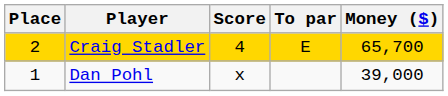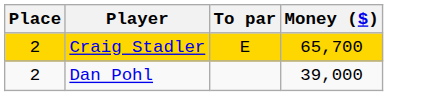 <table class="wikitable">
 <tr>
 <th>Place</th>
 <th>Player</th>
-<th>Score</th>
 <th>To par</th>
 <th>Money (<a href='#'>$</a>)</th>
 </tr>
 <tr style="background:gold">
 <td align=center>2</td>
 <td> <a href='#'>Craig Stadler</a></td>
-<td align=center>4</td>
 <td align=center>E</td>
 <td align=center>65,700</td>
 </tr>
 <tr>
-<td align=center>1</td>
+<td align=center>2</td>
 <td> <a href='#'>Dan Pohl</a></td>
-<td align=center>x</td>
 <td></td>
 <td align=center>39,000</td>
 </tr>
 </table>
